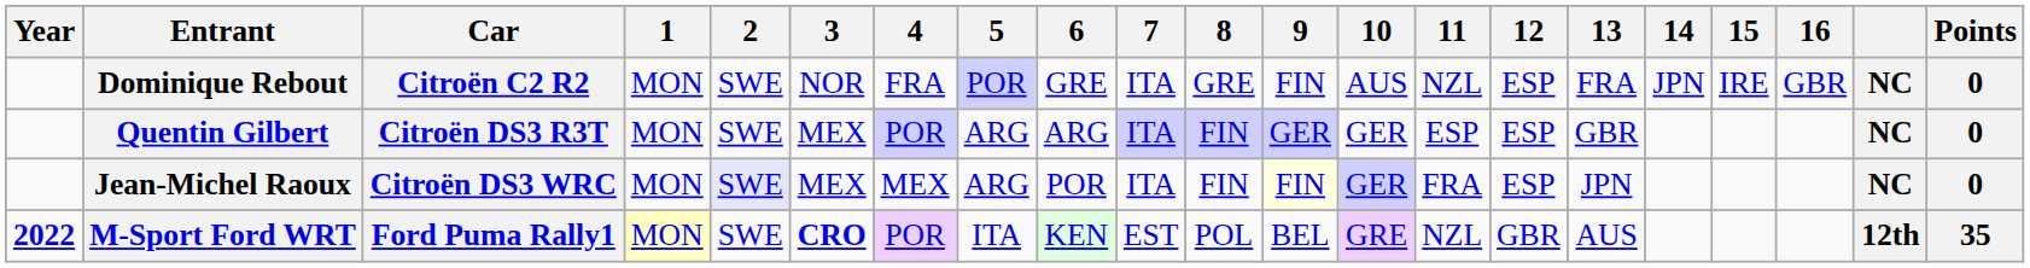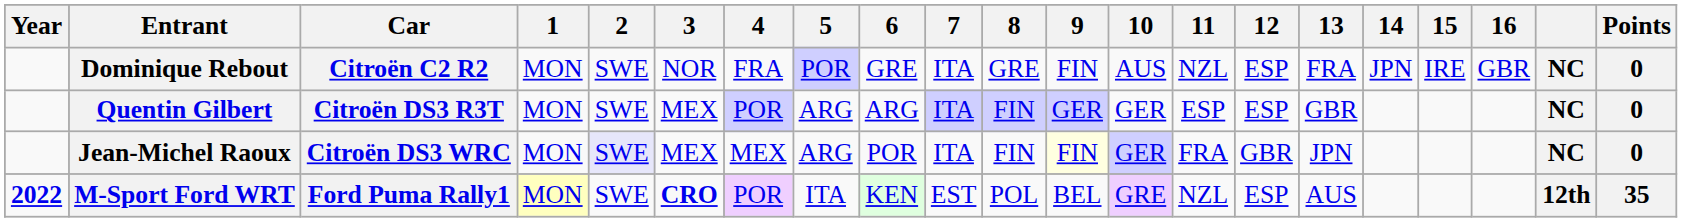 <table class="wikitable" style="text-align:center; font-size:90%">
 <tr>
 <th>Year</th>
 <th>Entrant</th>
 <th>Car</th>
 <th>1</th>
 <th>2</th>
 <th>3</th>
 <th>4</th>
 <th>5</th>
 <th>6</th>
 <th>7</th>
 <th>8</th>
 <th>9</th>
 <th>10</th>
 <th>11</th>
 <th>12</th>
 <th>13</th>
 <th>14</th>
 <th>15</th>
 <th>16</th>
 <th></th>
 <th>Points</th>
 </tr>
 <tr>
 <td></td>
 <th>Dominique Rebout</th>
 <th><a href='#'>Citroën C2 R2</a></th>
 <td><a href='#'>MON</a></td>
 <td><a href='#'>SWE</a></td>
 <td><a href='#'>NOR</a></td>
 <td><a href='#'>FRA</a></td>
 <td style="background:#CFCFFF"><a href='#'>POR</a><br></td>
 <td><a href='#'>GRE</a></td>
 <td><a href='#'>ITA</a></td>
 <td><a href='#'>GRE</a></td>
 <td><a href='#'>FIN</a></td>
 <td><a href='#'>AUS</a></td>
 <td><a href='#'>NZL</a></td>
 <td><a href='#'>ESP</a></td>
 <td><a href='#'>FRA</a></td>
 <td><a href='#'>JPN</a></td>
 <td><a href='#'>IRE</a></td>
 <td><a href='#'>GBR</a></td>
 <th>NC</th>
 <th>0</th>
 </tr>
 <tr>
 <td></td>
 <th><a href='#'>Quentin Gilbert</a></th>
 <th><a href='#'>Citroën DS3 R3T</a></th>
 <td><a href='#'>MON</a></td>
 <td><a href='#'>SWE</a></td>
 <td><a href='#'>MEX</a></td>
 <td style="background:#CFCFFF"><a href='#'>POR</a><br></td>
 <td><a href='#'>ARG</a></td>
 <td><a href='#'>ARG</a></td>
 <td style="background:#CFCFFF"><a href='#'>ITA</a><br></td>
 <td style="background:#CFCFFF"><a href='#'>FIN</a><br></td>
 <td style="background:#CFCFFF"><a href='#'>GER</a><br></td>
 <td><a href='#'>GER</a></td>
 <td><a href='#'>ESP</a></td>
 <td><a href='#'>ESP</a></td>
 <td><a href='#'>GBR</a></td>
 <td></td>
 <td></td>
 <td></td>
 <th>NC</th>
 <th>0</th>
 </tr>
 <tr>
 <td></td>
 <th>Jean-Michel Raoux</th>
 <th><a href='#'>Citroën DS3 WRC</a></th>
 <td><a href='#'>MON</a></td>
 <td style="background: lavender;"><a href='#'>SWE</a></td>
 <td><a href='#'>MEX</a></td>
 <td><a href='#'>MEX</a></td>
 <td><a href='#'>ARG</a></td>
 <td><a href='#'>POR</a></td>
 <td><a href='#'>ITA</a></td>
 <td><a href='#'>FIN</a></td>
 <td style="background: lightyellow;"><a href='#'>FIN</a></td>
 <td style="background:#CFCFFF"><a href='#'>GER</a><br></td>
 <td><a href='#'>FRA</a></td>
-<td><a href='#'>ESP</a></td>
+<td><a href='#'>GBR</a></td>
 <td><a href='#'>JPN</a></td>
 <td></td>
 <td></td>
 <td></td>
 <th>NC</th>
 <th>0</th>
 </tr>
 <tr>
 <td><strong><a href='#'>2022</a></strong></td>
 <th><a href='#'>M-Sport Ford WRT</a></th>
 <th><a href='#'>Ford Puma Rally1</a></th>
 <td style="background:#FFFFBF"><a href='#'>MON</a><br></td>
 <td><a href='#'>SWE</a></td>
 <td><strong><a href='#'>CRO</a></strong></td>
 <td style="background:#efcfff;"><a href='#'>POR</a><br></td>
 <td><a href='#'>ITA</a></td>
 <td style="background:#DFFFDF;"><a href='#'>KEN</a><br></td>
 <td><a href='#'>EST</a></td>
 <td><a href='#'>POL</a></td>
 <td><a href='#'>BEL</a></td>
 <td style="background:#efcfff;"><a href='#'>GRE</a><br></td>
 <td><a href='#'>NZL</a></td>
-<td><a href='#'>GBR</a></td>
+<td><a href='#'>ESP</a></td>
 <td><a href='#'>AUS</a></td>
 <td></td>
 <td></td>
 <td></td>
 <th>12th</th>
 <th>35</th>
 </tr>
 </table>
